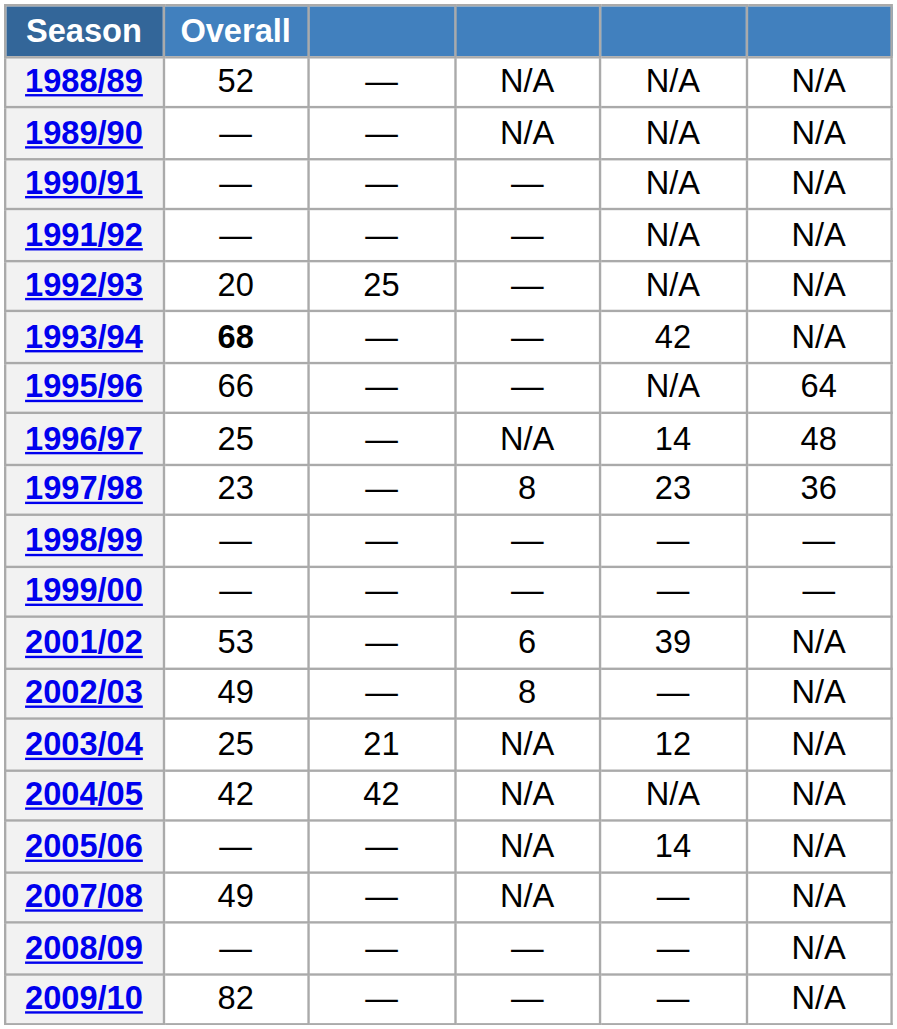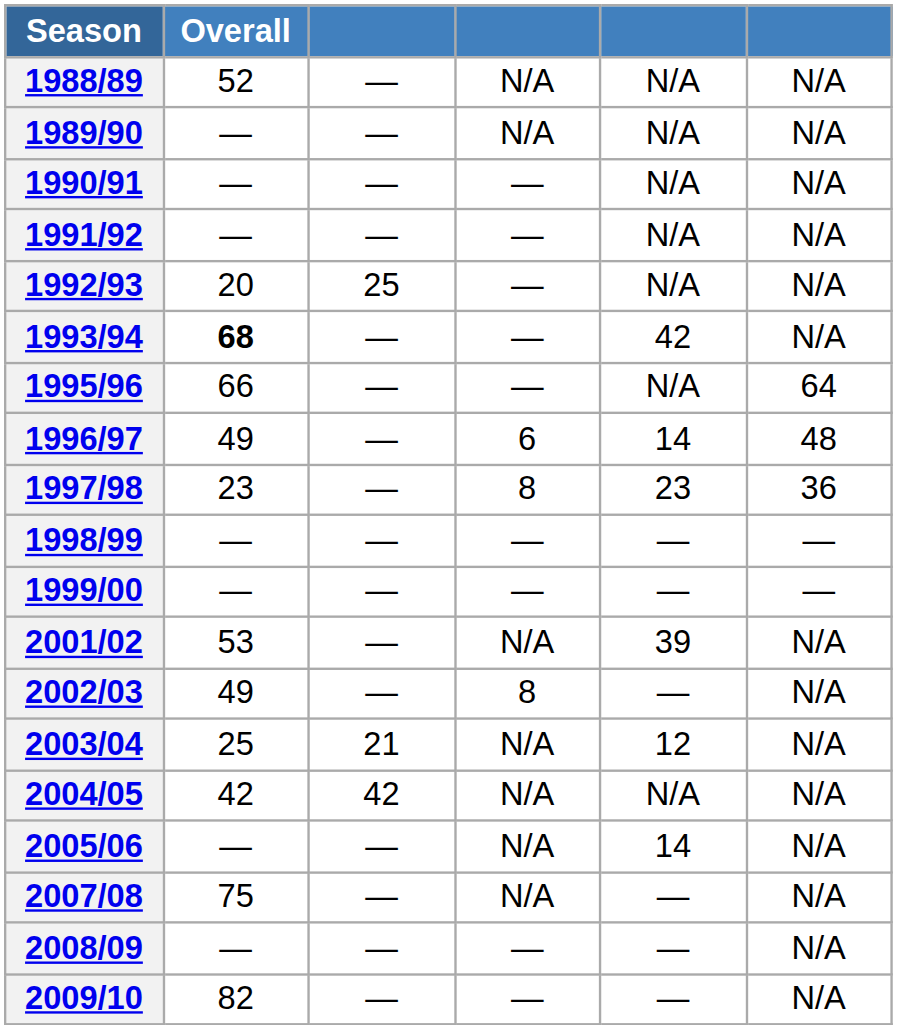 <table class="wikitable" style="font-size:86%; text-align:center; border:grey solid 1px; border-collapse:collapse; background:#ffffff;">
 <tr>
 <th style="background-color:#369; color:white; width:60px;"> Season </th>
 <th style="background-color:#4180be; color:white; width:55px;">Overall</th>
 <th style="background-color:#4180be; color:white; width:55px;"></th>
 <th style="background-color:#4180be; color:white; width:55px;"></th>
 <th style="background-color:#4180be; color:white; width:55px;"></th>
 <th style="background-color:#4180be; color:white; width:55px;"></th>
 </tr>
 <tr>
 <th scope=row align=center><a href='#'>1988/89</a></th>
 <td align=center>52</td>
 <td align=center>—</td>
 <td align=center>N/A</td>
 <td align=center>N/A</td>
 <td align=center>N/A</td>
 </tr>
 <tr>
 <th scope=row align=center><a href='#'>1989/90</a></th>
 <td align=center>—</td>
 <td align=center>—</td>
 <td align=center>N/A</td>
 <td align=center>N/A</td>
 <td align=center>N/A</td>
 </tr>
 <tr>
 <th scope=row align=center><a href='#'>1990/91</a></th>
 <td align=center>—</td>
 <td align=center>—</td>
 <td align=center>—</td>
 <td align=center>N/A</td>
 <td align=center>N/A</td>
 </tr>
 <tr>
 <th scope=row align=center><a href='#'>1991/92</a></th>
 <td align=center>—</td>
 <td align=center>—</td>
 <td align=center>—</td>
 <td align=center>N/A</td>
 <td align=center>N/A</td>
 </tr>
 <tr>
 <th scope=row align=center><a href='#'>1992/93</a></th>
 <td align=center>20</td>
 <td align=center>25</td>
 <td align=center>—</td>
 <td align=center>N/A</td>
 <td align=center>N/A</td>
 </tr>
 <tr>
 <th scope=row align=center><a href='#'>1993/94</a></th>
 <td align=center><strong>68</strong></td>
 <td align=center>—</td>
 <td align=center>—</td>
 <td align=center>42</td>
 <td align=center>N/A</td>
 </tr>
 <tr>
 <th scope=row align=center><a href='#'>1995/96</a></th>
 <td align=center>66</td>
 <td align=center>—</td>
 <td align=center>—</td>
 <td align=center>N/A</td>
 <td align=center>64</td>
 </tr>
 <tr>
 <th scope=row align=center><a href='#'>1996/97</a></th>
-<td align=center>25</td>
+<td align=center>49</td>
 <td align=center>—</td>
-<td align=center>N/A</td>
+<td align=center>6</td>
 <td align=center>14</td>
 <td align=center>48</td>
 </tr>
 <tr>
 <th scope=row align=center><a href='#'>1997/98</a></th>
 <td align=center>23</td>
 <td align=center>—</td>
 <td align=center>8</td>
 <td align=center>23</td>
 <td align=center>36</td>
 </tr>
 <tr>
 <th scope=row align=center><a href='#'>1998/99</a></th>
 <td align=center>—</td>
 <td align=center>—</td>
 <td align=center>—</td>
 <td align=center>—</td>
 <td align=center>—</td>
 </tr>
 <tr>
 <th scope=row align=center><a href='#'>1999/00</a></th>
 <td align=center>—</td>
 <td align=center>—</td>
 <td align=center>—</td>
 <td align=center>—</td>
 <td align=center>—</td>
 </tr>
 <tr>
 <th scope=row align=center><a href='#'>2001/02</a></th>
 <td align=center>53</td>
 <td align=center>—</td>
-<td align=center>6</td>
+<td align=center>N/A</td>
 <td align=center>39</td>
 <td align=center>N/A</td>
 </tr>
 <tr>
 <th scope=row align=center><a href='#'>2002/03</a></th>
 <td align=center>49</td>
 <td align=center>—</td>
 <td align=center>8</td>
 <td align=center>—</td>
 <td align=center>N/A</td>
 </tr>
 <tr>
 <th scope=row align=center><a href='#'>2003/04</a></th>
 <td align=center>25</td>
 <td align=center>21</td>
 <td align=center>N/A</td>
 <td align=center>12</td>
 <td align=center>N/A</td>
 </tr>
 <tr>
 <th scope=row align=center><a href='#'>2004/05</a></th>
 <td align=center>42</td>
 <td align=center>42</td>
 <td align=center>N/A</td>
 <td align=center>N/A</td>
 <td align=center>N/A</td>
 </tr>
 <tr>
 <th scope=row align=center><a href='#'>2005/06</a></th>
 <td align=center>—</td>
 <td align=center>—</td>
 <td align=center>N/A</td>
 <td align=center>14</td>
 <td align=center>N/A</td>
 </tr>
 <tr>
 <th scope=row align=center><a href='#'>2007/08</a></th>
-<td align=center>49</td>
+<td align=center>75</td>
 <td align=center>—</td>
 <td align=center>N/A</td>
 <td align=center>—</td>
 <td align=center>N/A</td>
 </tr>
 <tr>
 <th scope=row align=center><a href='#'>2008/09</a></th>
 <td align=center>—</td>
 <td align=center>—</td>
 <td align=center>—</td>
 <td align=center>—</td>
 <td align=center>N/A</td>
 </tr>
 <tr>
 <th scope=row align=center><a href='#'>2009/10</a></th>
 <td align=center>82</td>
 <td align=center>—</td>
 <td align=center>—</td>
 <td align=center>—</td>
 <td align=center>N/A</td>
 </tr>
 </table>
